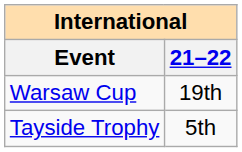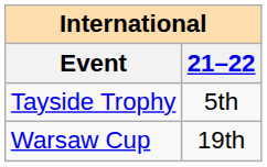 <table class="wikitable" style="text-align:center">
 <tr>
 <th colspan="2" style="background-color: #ffdead; " align="center">International </th>
 </tr>
 <tr>
 <th>Event</th>
 <th><a href='#'>21–22</a></th>
 </tr>
 <tr>
+<td align=left><a href='#'>Tayside Trophy</a></td>
+<td>5th</td>
+</tr>
+<tr>
 <td align=left> <a href='#'>Warsaw Cup</a></td>
 <td>19th</td>
 </tr>
-<tr>
-<td align=left><a href='#'>Tayside Trophy</a></td>
-<td>5th</td>
-</tr>
 </table>
